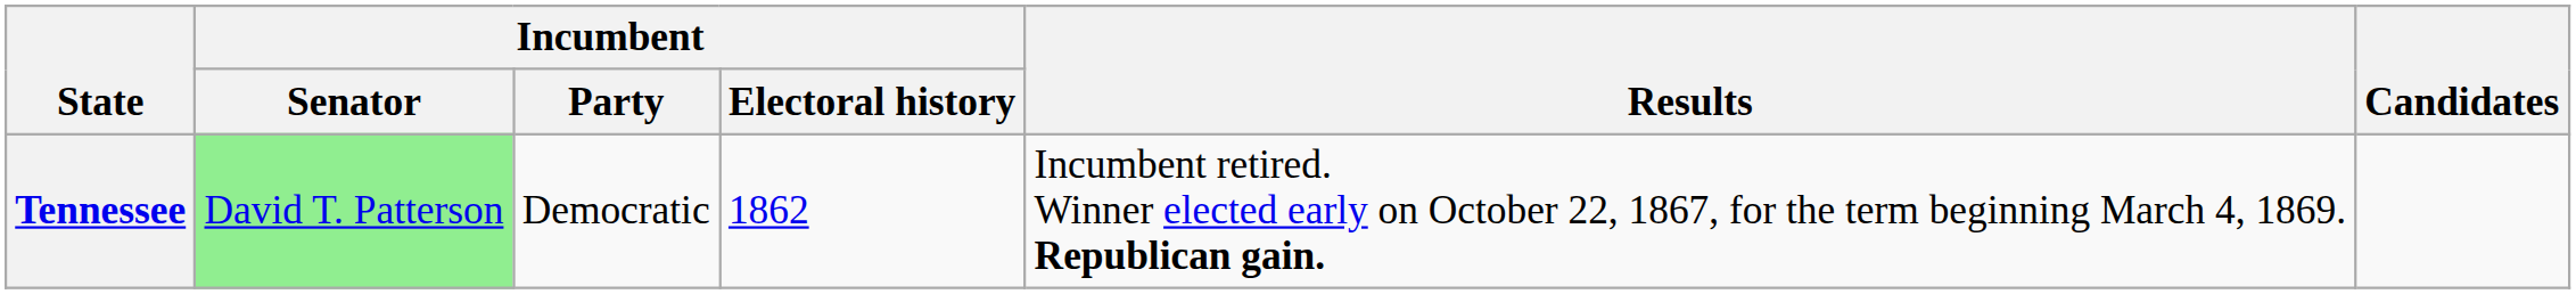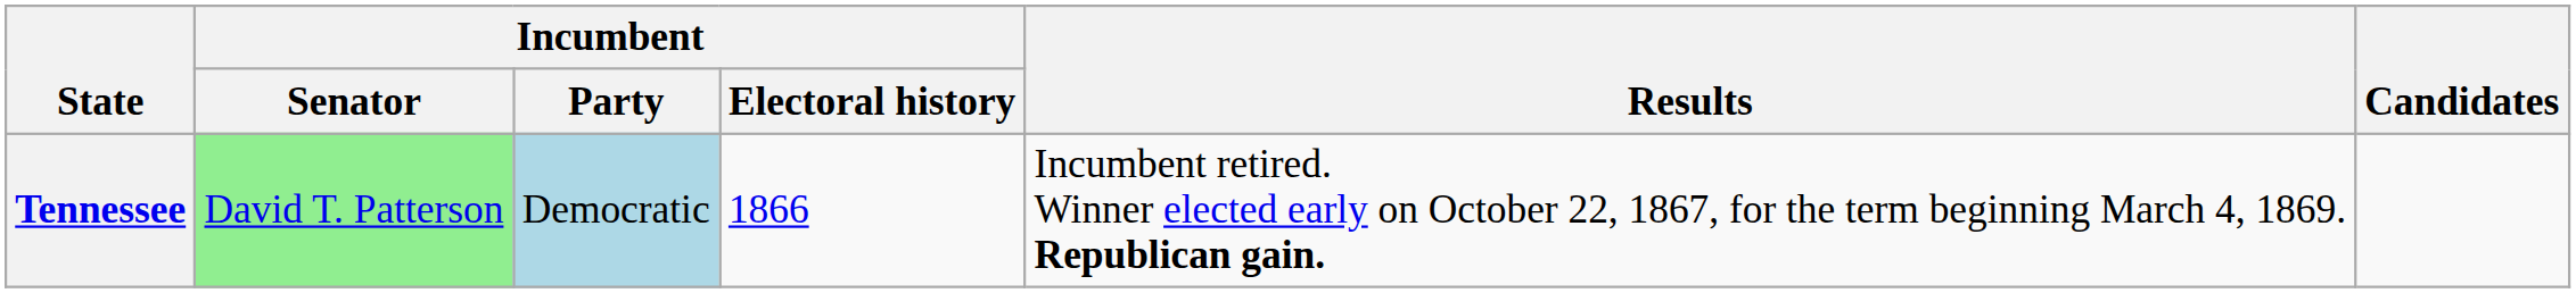 <table class=wikitable>
 <tr valign=bottom>
 <th rowspan=2>State</th>
 <th colspan=3>Incumbent</th>
 <th rowspan=2>Results</th>
 <th rowspan=2>Candidates</th>
 </tr>
 <tr valign=bottom>
 <th>Senator</th>
 <th>Party</th>
 <th>Electoral history</th>
 </tr>
 <tr>
 <th><a href='#'>Tennessee</a></th>
 <td style="background: lightgreen;"><a href='#'>David T. Patterson</a></td>
-<td>Democratic</td>
-<td><a href='#'>1862 </a></td>
+<td style="background: lightblue;">Democratic</td>
+<td><a href='#'>1866 </a></td>
 <td>Incumbent retired.<br>Winner <a href='#'>elected early</a> on October 22, 1867, for the term beginning March 4, 1869.<br><strong>Republican gain.</strong></td>
 <td nowrap></td>
 </tr>
 </table>
